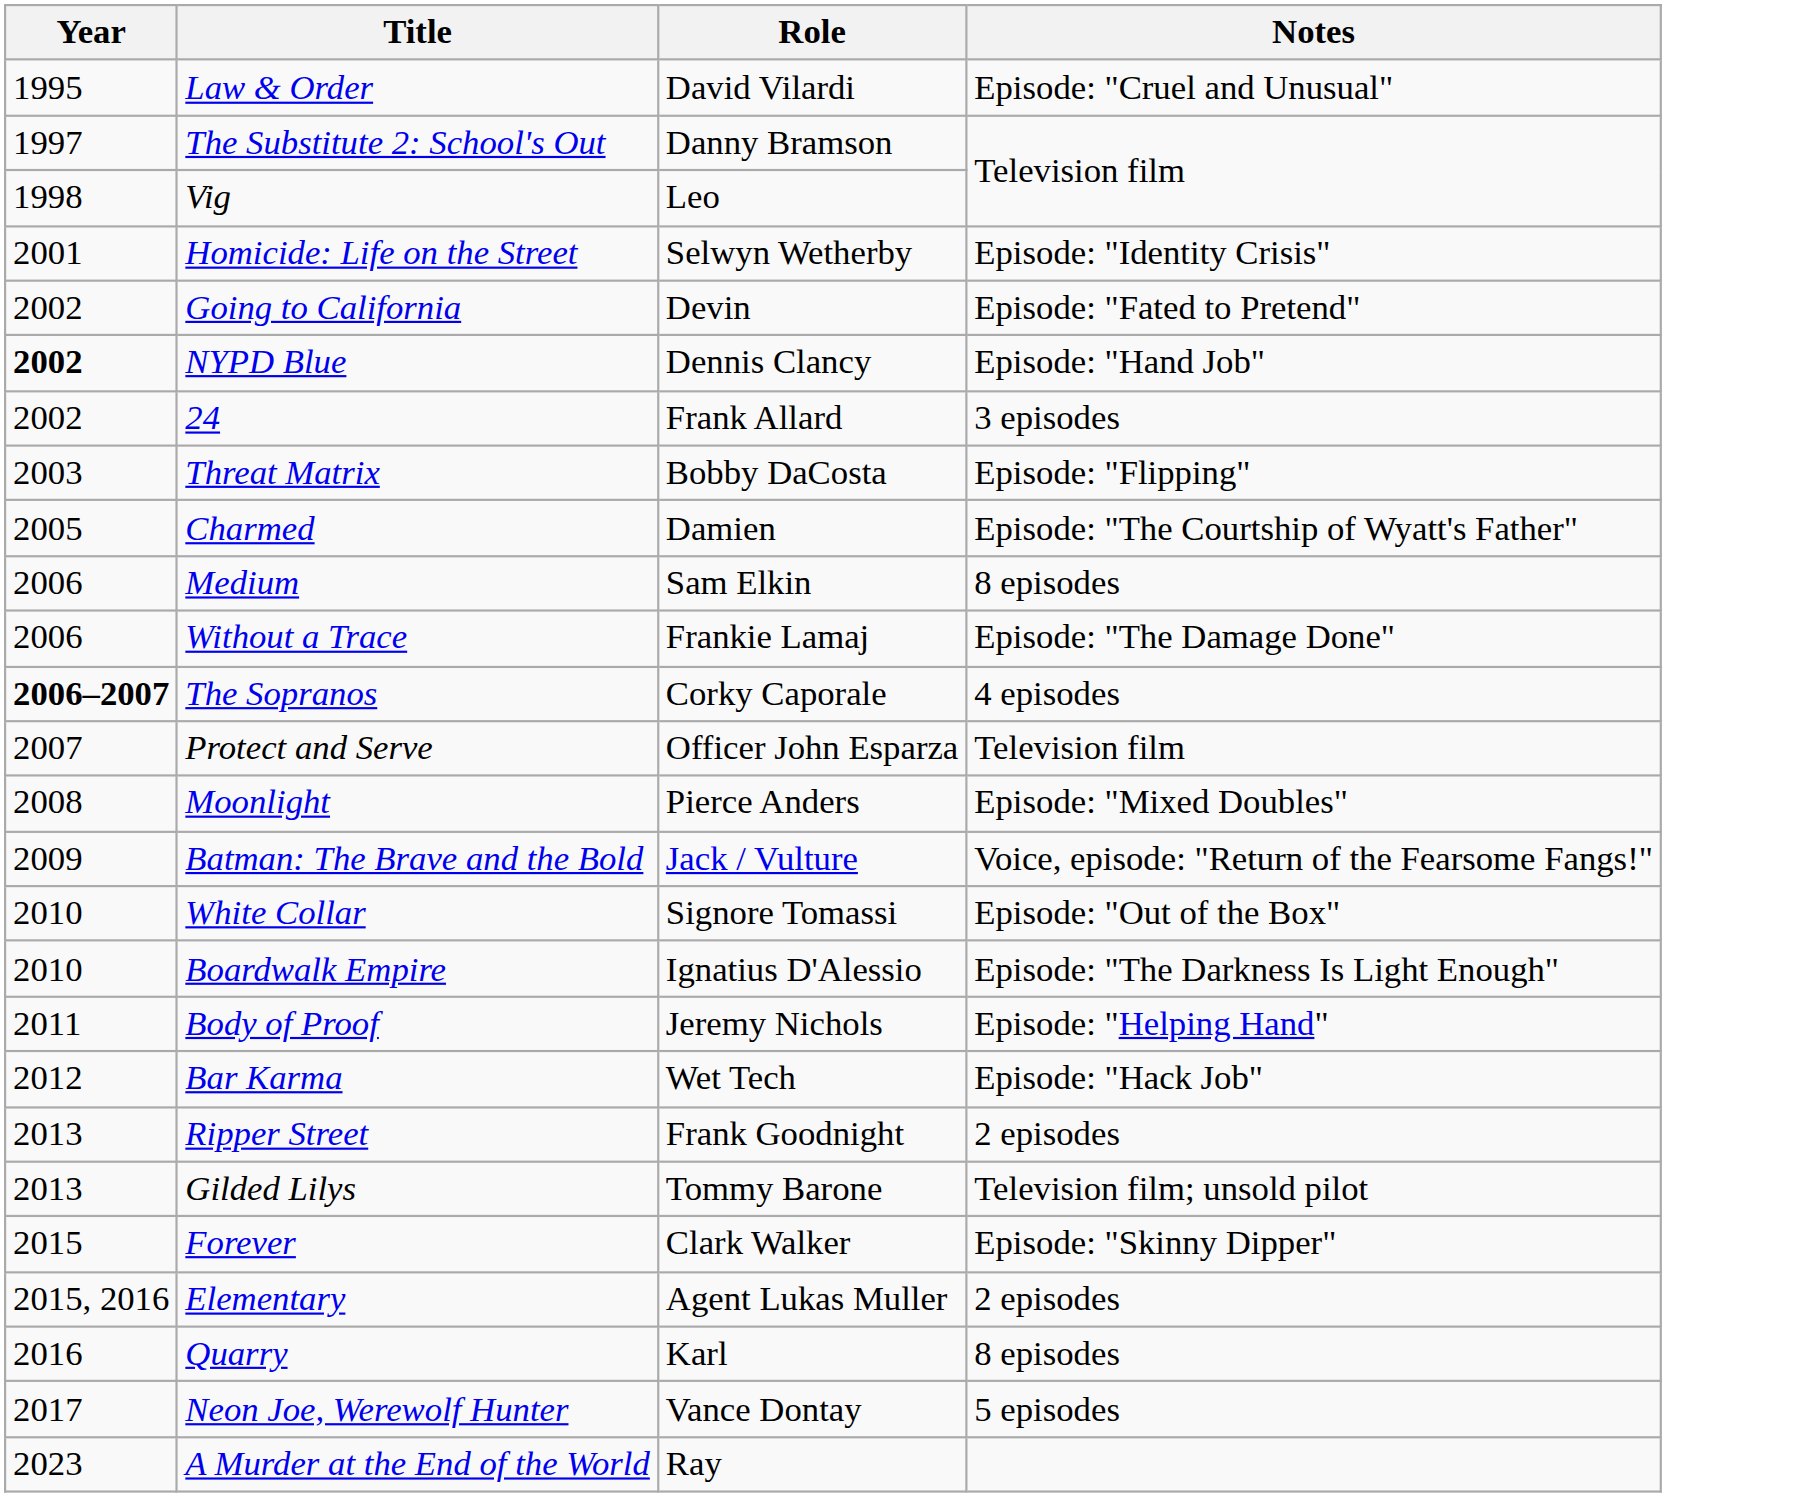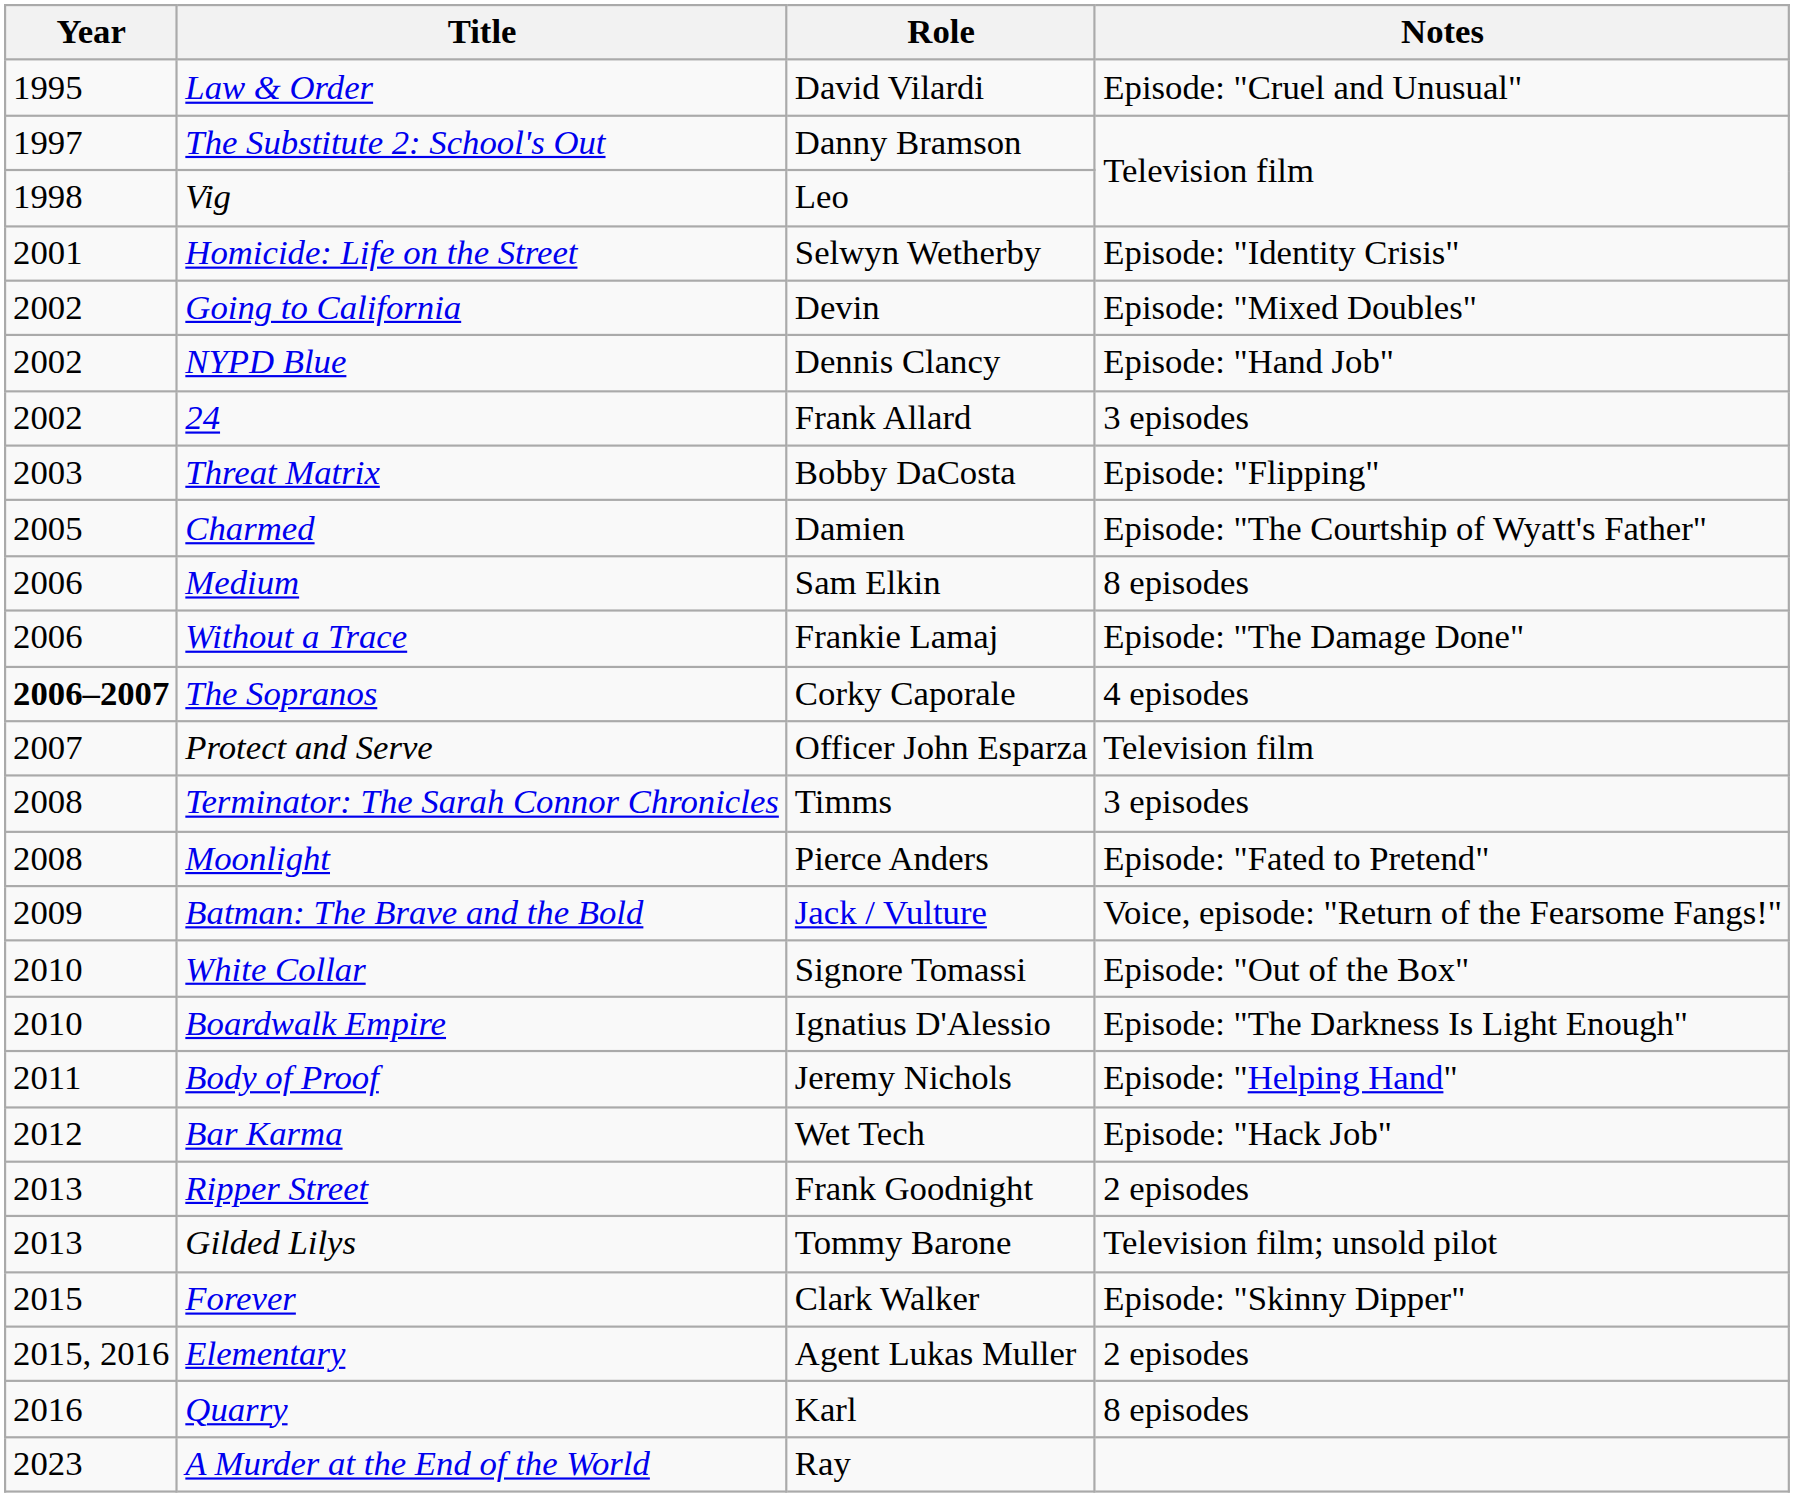 <table class="wikitable sortable">
 <tr>
 <th>Year</th>
 <th>Title</th>
 <th>Role</th>
 <th>Notes</th>
 </tr>
 <tr>
 <td>1995</td>
 <td><em><a href='#'>Law & Order</a></em></td>
 <td>David Vilardi</td>
 <td>Episode: "Cruel and Unusual"</td>
 </tr>
 <tr>
 <td>1997</td>
 <td><em><a href='#'>The Substitute 2: School's Out</a></em></td>
 <td>Danny Bramson</td>
 <td rowspan="2">Television film</td>
 </tr>
 <tr>
 <td>1998</td>
 <td><em>Vig</em></td>
 <td>Leo</td>
 </tr>
 <tr>
 <td>2001</td>
 <td><em><a href='#'>Homicide: Life on the Street</a></em></td>
 <td>Selwyn Wetherby</td>
 <td>Episode: "Identity Crisis"</td>
 </tr>
 <tr>
 <td>2002</td>
 <td><a href='#'><em>Going to California</em></a></td>
 <td>Devin</td>
-<td>Episode: "Fated to Pretend"</td>
+<td>Episode: "Mixed Doubles"</td>
 </tr>
 <tr>
-<td><strong>2002</strong></td>
+<td>2002</td>
 <td><em><a href='#'>NYPD Blue</a></em></td>
 <td>Dennis Clancy</td>
 <td>Episode: "Hand Job"</td>
 </tr>
 <tr>
 <td>2002</td>
 <td><a href='#'><em>24</em></a></td>
 <td>Frank Allard</td>
 <td>3 episodes</td>
 </tr>
 <tr>
 <td>2003</td>
 <td><em><a href='#'>Threat Matrix</a></em></td>
 <td>Bobby DaCosta</td>
 <td>Episode: "Flipping"</td>
 </tr>
 <tr>
 <td>2005</td>
 <td><em><a href='#'>Charmed</a></em></td>
 <td>Damien</td>
 <td>Episode: "The Courtship of Wyatt's Father"</td>
 </tr>
 <tr>
 <td>2006</td>
 <td><a href='#'><em>Medium</em></a></td>
 <td>Sam Elkin</td>
 <td>8 episodes</td>
 </tr>
 <tr>
 <td>2006</td>
 <td><em><a href='#'>Without a Trace</a></em></td>
 <td>Frankie Lamaj</td>
 <td>Episode: "The Damage Done"</td>
 </tr>
 <tr>
 <td><strong>2006–2007</strong></td>
 <td><em><a href='#'>The Sopranos</a></em></td>
 <td>Corky Caporale</td>
 <td>4 episodes</td>
 </tr>
 <tr>
 <td>2007</td>
 <td><em>Protect and Serve</em></td>
 <td>Officer John Esparza</td>
 <td>Television film</td>
 </tr>
 <tr>
 <td>2008</td>
+<td><em><a href='#'>Terminator: The Sarah Connor Chronicles</a></em></td>
+<td>Timms</td>
+<td>3 episodes</td>
+</tr>
+<tr>
+<td>2008</td>
 <td><a href='#'><em>Moonlight</em></a></td>
 <td>Pierce Anders</td>
-<td>Episode: "Mixed Doubles"</td>
+<td>Episode: "Fated to Pretend"</td>
 </tr>
 <tr>
 <td>2009</td>
 <td><em><a href='#'>Batman: The Brave and the Bold</a></em></td>
 <td><a href='#'>Jack / Vulture</a></td>
 <td>Voice, episode: "Return of the Fearsome Fangs!"</td>
 </tr>
 <tr>
 <td>2010</td>
 <td><a href='#'><em>White Collar</em></a></td>
 <td>Signore Tomassi</td>
 <td>Episode: "Out of the Box"</td>
 </tr>
 <tr>
 <td>2010</td>
 <td><em><a href='#'>Boardwalk Empire</a></em></td>
 <td>Ignatius D'Alessio</td>
 <td>Episode: "The Darkness Is Light Enough"</td>
 </tr>
 <tr>
 <td>2011</td>
 <td><em><a href='#'>Body of Proof</a></em></td>
 <td>Jeremy Nichols</td>
 <td>Episode: "<a href='#'>Helping Hand</a>"</td>
 </tr>
 <tr>
 <td>2012</td>
 <td><em><a href='#'>Bar Karma</a></em></td>
 <td>Wet Tech</td>
 <td>Episode: "Hack Job"</td>
 </tr>
 <tr>
 <td>2013</td>
 <td><em><a href='#'>Ripper Street</a></em></td>
 <td>Frank Goodnight</td>
 <td>2 episodes</td>
 </tr>
 <tr>
 <td>2013</td>
 <td><em>Gilded Lilys</em></td>
 <td>Tommy Barone</td>
 <td>Television film; unsold pilot</td>
 </tr>
 <tr>
 <td>2015</td>
 <td><a href='#'><em>Forever</em></a></td>
 <td>Clark Walker</td>
 <td>Episode: "Skinny Dipper"</td>
 </tr>
 <tr>
 <td>2015, 2016</td>
 <td><a href='#'><em>Elementary</em></a></td>
 <td>Agent Lukas Muller</td>
 <td>2 episodes</td>
 </tr>
 <tr>
 <td>2016</td>
 <td><a href='#'><em>Quarry</em></a></td>
 <td>Karl</td>
 <td>8 episodes</td>
 </tr>
 <tr>
-<td>2017</td>
-<td><em><a href='#'>Neon Joe, Werewolf Hunter</a></em></td>
-<td>Vance Dontay</td>
-<td>5 episodes</td>
-</tr>
-<tr>
 <td>2023</td>
 <td><em><a href='#'>A Murder at the End of the World</a></em></td>
 <td>Ray</td>
 <td></td>
 </tr>
 </table>
